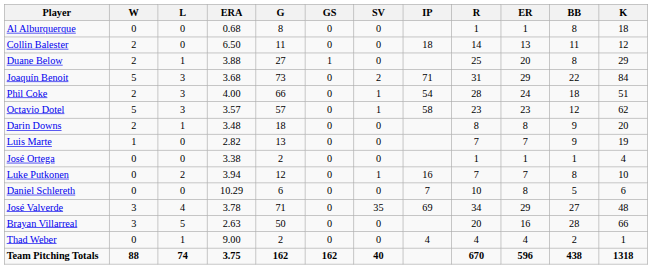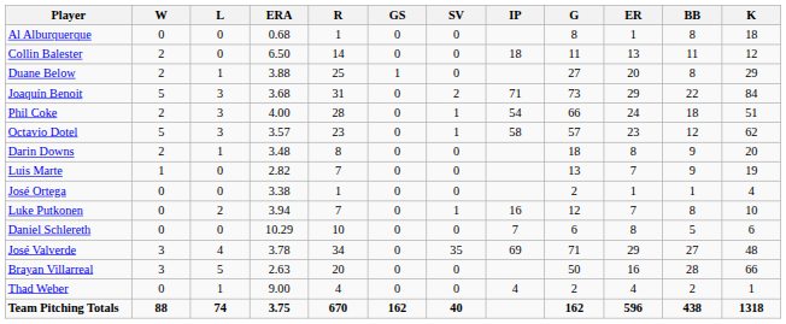 <table class="wikitable sortable" style="text-align:center">
 <tr>
 <th bgcolor="#DDDDFF" width="15%">Player</th>
 <th bgcolor="#DDDDFF" width="7%">W</th>
 <th bgcolor="#DDDDFF" width="7%">L</th>
 <th bgcolor="#DDDDFF" width="7%">ERA</th>
-<th bgcolor="#DDDDFF" width="7%">G</th>
+<th bgcolor="#DDDDFF" width="7%">R</th>
 <th bgcolor="#DDDDFF" width="7%">GS</th>
 <th bgcolor="#DDDDFF" width="7%">SV</th>
 <th bgcolor="#DDDDFF" width="7%">IP</th>
-<th bgcolor="#DDDDFF" width="7%">R</th>
+<th bgcolor="#DDDDFF" width="7%">G</th>
 <th bgcolor="#DDDDFF" width="7%">ER</th>
 <th bgcolor="#DDDDFF" width="7%">BB</th>
 <th bgcolor="#DDDDFF" width="7%">K</th>
 </tr>
 <tr>
 <td align=left><a href='#'>Al Alburquerque</a></td>
 <td>0</td>
 <td>0</td>
 <td>0.68</td>
-<td>8</td>
+<td>1</td>
 <td>0</td>
 <td>0</td>
 <td></td>
-<td>1</td>
+<td>8</td>
 <td>1</td>
 <td>8</td>
 <td>18</td>
 </tr>
 <tr>
 <td align=left><a href='#'>Collin Balester</a></td>
 <td>2</td>
 <td>0</td>
 <td>6.50</td>
-<td>11</td>
+<td>14</td>
 <td>0</td>
 <td>0</td>
 <td>18</td>
-<td>14</td>
+<td>11</td>
 <td>13</td>
 <td>11</td>
 <td>12</td>
 </tr>
 <tr>
 <td align=left><a href='#'>Duane Below</a></td>
 <td>2</td>
 <td>1</td>
 <td>3.88</td>
-<td>27</td>
+<td>25</td>
 <td>1</td>
 <td>0</td>
 <td></td>
-<td>25</td>
+<td>27</td>
 <td>20</td>
 <td>8</td>
 <td>29</td>
 </tr>
 <tr>
 <td align=left><a href='#'>Joaquín Benoit</a></td>
 <td>5</td>
 <td>3</td>
 <td>3.68</td>
-<td>73</td>
+<td>31</td>
 <td>0</td>
 <td>2</td>
 <td>71</td>
-<td>31</td>
+<td>73</td>
 <td>29</td>
 <td>22</td>
 <td>84</td>
 </tr>
 <tr>
 <td align=left><a href='#'>Phil Coke</a></td>
 <td>2</td>
 <td>3</td>
 <td>4.00</td>
-<td>66</td>
+<td>28</td>
 <td>0</td>
 <td>1</td>
 <td>54</td>
-<td>28</td>
+<td>66</td>
 <td>24</td>
 <td>18</td>
 <td>51</td>
 </tr>
 <tr>
 <td align=left><a href='#'>Octavio Dotel</a></td>
 <td>5</td>
 <td>3</td>
 <td>3.57</td>
-<td>57</td>
+<td>23</td>
 <td>0</td>
 <td>1</td>
 <td>58</td>
-<td>23</td>
+<td>57</td>
 <td>23</td>
 <td>12</td>
 <td>62</td>
 </tr>
 <tr>
 <td align=left><a href='#'>Darin Downs</a></td>
 <td>2</td>
 <td>1</td>
 <td>3.48</td>
-<td>18</td>
+<td>8</td>
 <td>0</td>
 <td>0</td>
 <td></td>
-<td>8</td>
+<td>18</td>
 <td>8</td>
 <td>9</td>
 <td>20</td>
 </tr>
 <tr>
 <td align=left><a href='#'>Luis Marte</a></td>
 <td>1</td>
 <td>0</td>
 <td>2.82</td>
-<td>13</td>
+<td>7</td>
 <td>0</td>
 <td>0</td>
 <td></td>
-<td>7</td>
+<td>13</td>
 <td>7</td>
 <td>9</td>
 <td>19</td>
 </tr>
 <tr>
 <td align=left><a href='#'>José Ortega</a></td>
 <td>0</td>
 <td>0</td>
 <td>3.38</td>
-<td>2</td>
+<td>1</td>
 <td>0</td>
 <td>0</td>
 <td></td>
-<td>1</td>
+<td>2</td>
 <td>1</td>
 <td>1</td>
 <td>4</td>
 </tr>
 <tr>
 <td align=left><a href='#'>Luke Putkonen</a></td>
 <td>0</td>
 <td>2</td>
 <td>3.94</td>
-<td>12</td>
+<td>7</td>
 <td>0</td>
 <td>1</td>
 <td>16</td>
-<td>7</td>
+<td>12</td>
 <td>7</td>
 <td>8</td>
 <td>10</td>
 </tr>
 <tr>
 <td align=left><a href='#'>Daniel Schlereth</a></td>
 <td>0</td>
 <td>0</td>
 <td>10.29</td>
-<td>6</td>
+<td>10</td>
 <td>0</td>
 <td>0</td>
 <td>7</td>
-<td>10</td>
+<td>6</td>
 <td>8</td>
 <td>5</td>
 <td>6</td>
 </tr>
 <tr>
 <td align=left><a href='#'>José Valverde</a></td>
 <td>3</td>
 <td>4</td>
 <td>3.78</td>
-<td>71</td>
+<td>34</td>
 <td>0</td>
 <td>35</td>
 <td>69</td>
-<td>34</td>
+<td>71</td>
 <td>29</td>
 <td>27</td>
 <td>48</td>
 </tr>
 <tr>
 <td align=left><a href='#'>Brayan Villarreal</a></td>
 <td>3</td>
 <td>5</td>
 <td>2.63</td>
-<td>50</td>
+<td>20</td>
 <td>0</td>
 <td>0</td>
 <td></td>
-<td>20</td>
+<td>50</td>
 <td>16</td>
 <td>28</td>
 <td>66</td>
 </tr>
 <tr>
 <td align=left><a href='#'>Thad Weber</a></td>
 <td>0</td>
 <td>1</td>
 <td>9.00</td>
-<td>2</td>
+<td>4</td>
 <td>0</td>
 <td>0</td>
 <td>4</td>
-<td>4</td>
+<td>2</td>
 <td>4</td>
 <td>2</td>
 <td>1</td>
 </tr>
 <tr>
 <td align=left><strong>Team Pitching Totals</strong></td>
 <td><strong>88</strong></td>
 <td><strong>74</strong></td>
 <td><strong>3.75</strong></td>
-<td><strong>162</strong></td>
+<td><strong>670</strong></td>
 <td><strong>162</strong></td>
 <td><strong>40</strong></td>
 <td><strong></strong></td>
-<td><strong>670</strong></td>
+<td><strong>162</strong></td>
 <td><strong>596</strong></td>
 <td><strong>438</strong></td>
 <td><strong>1318</strong></td>
 </tr>
 </table>
